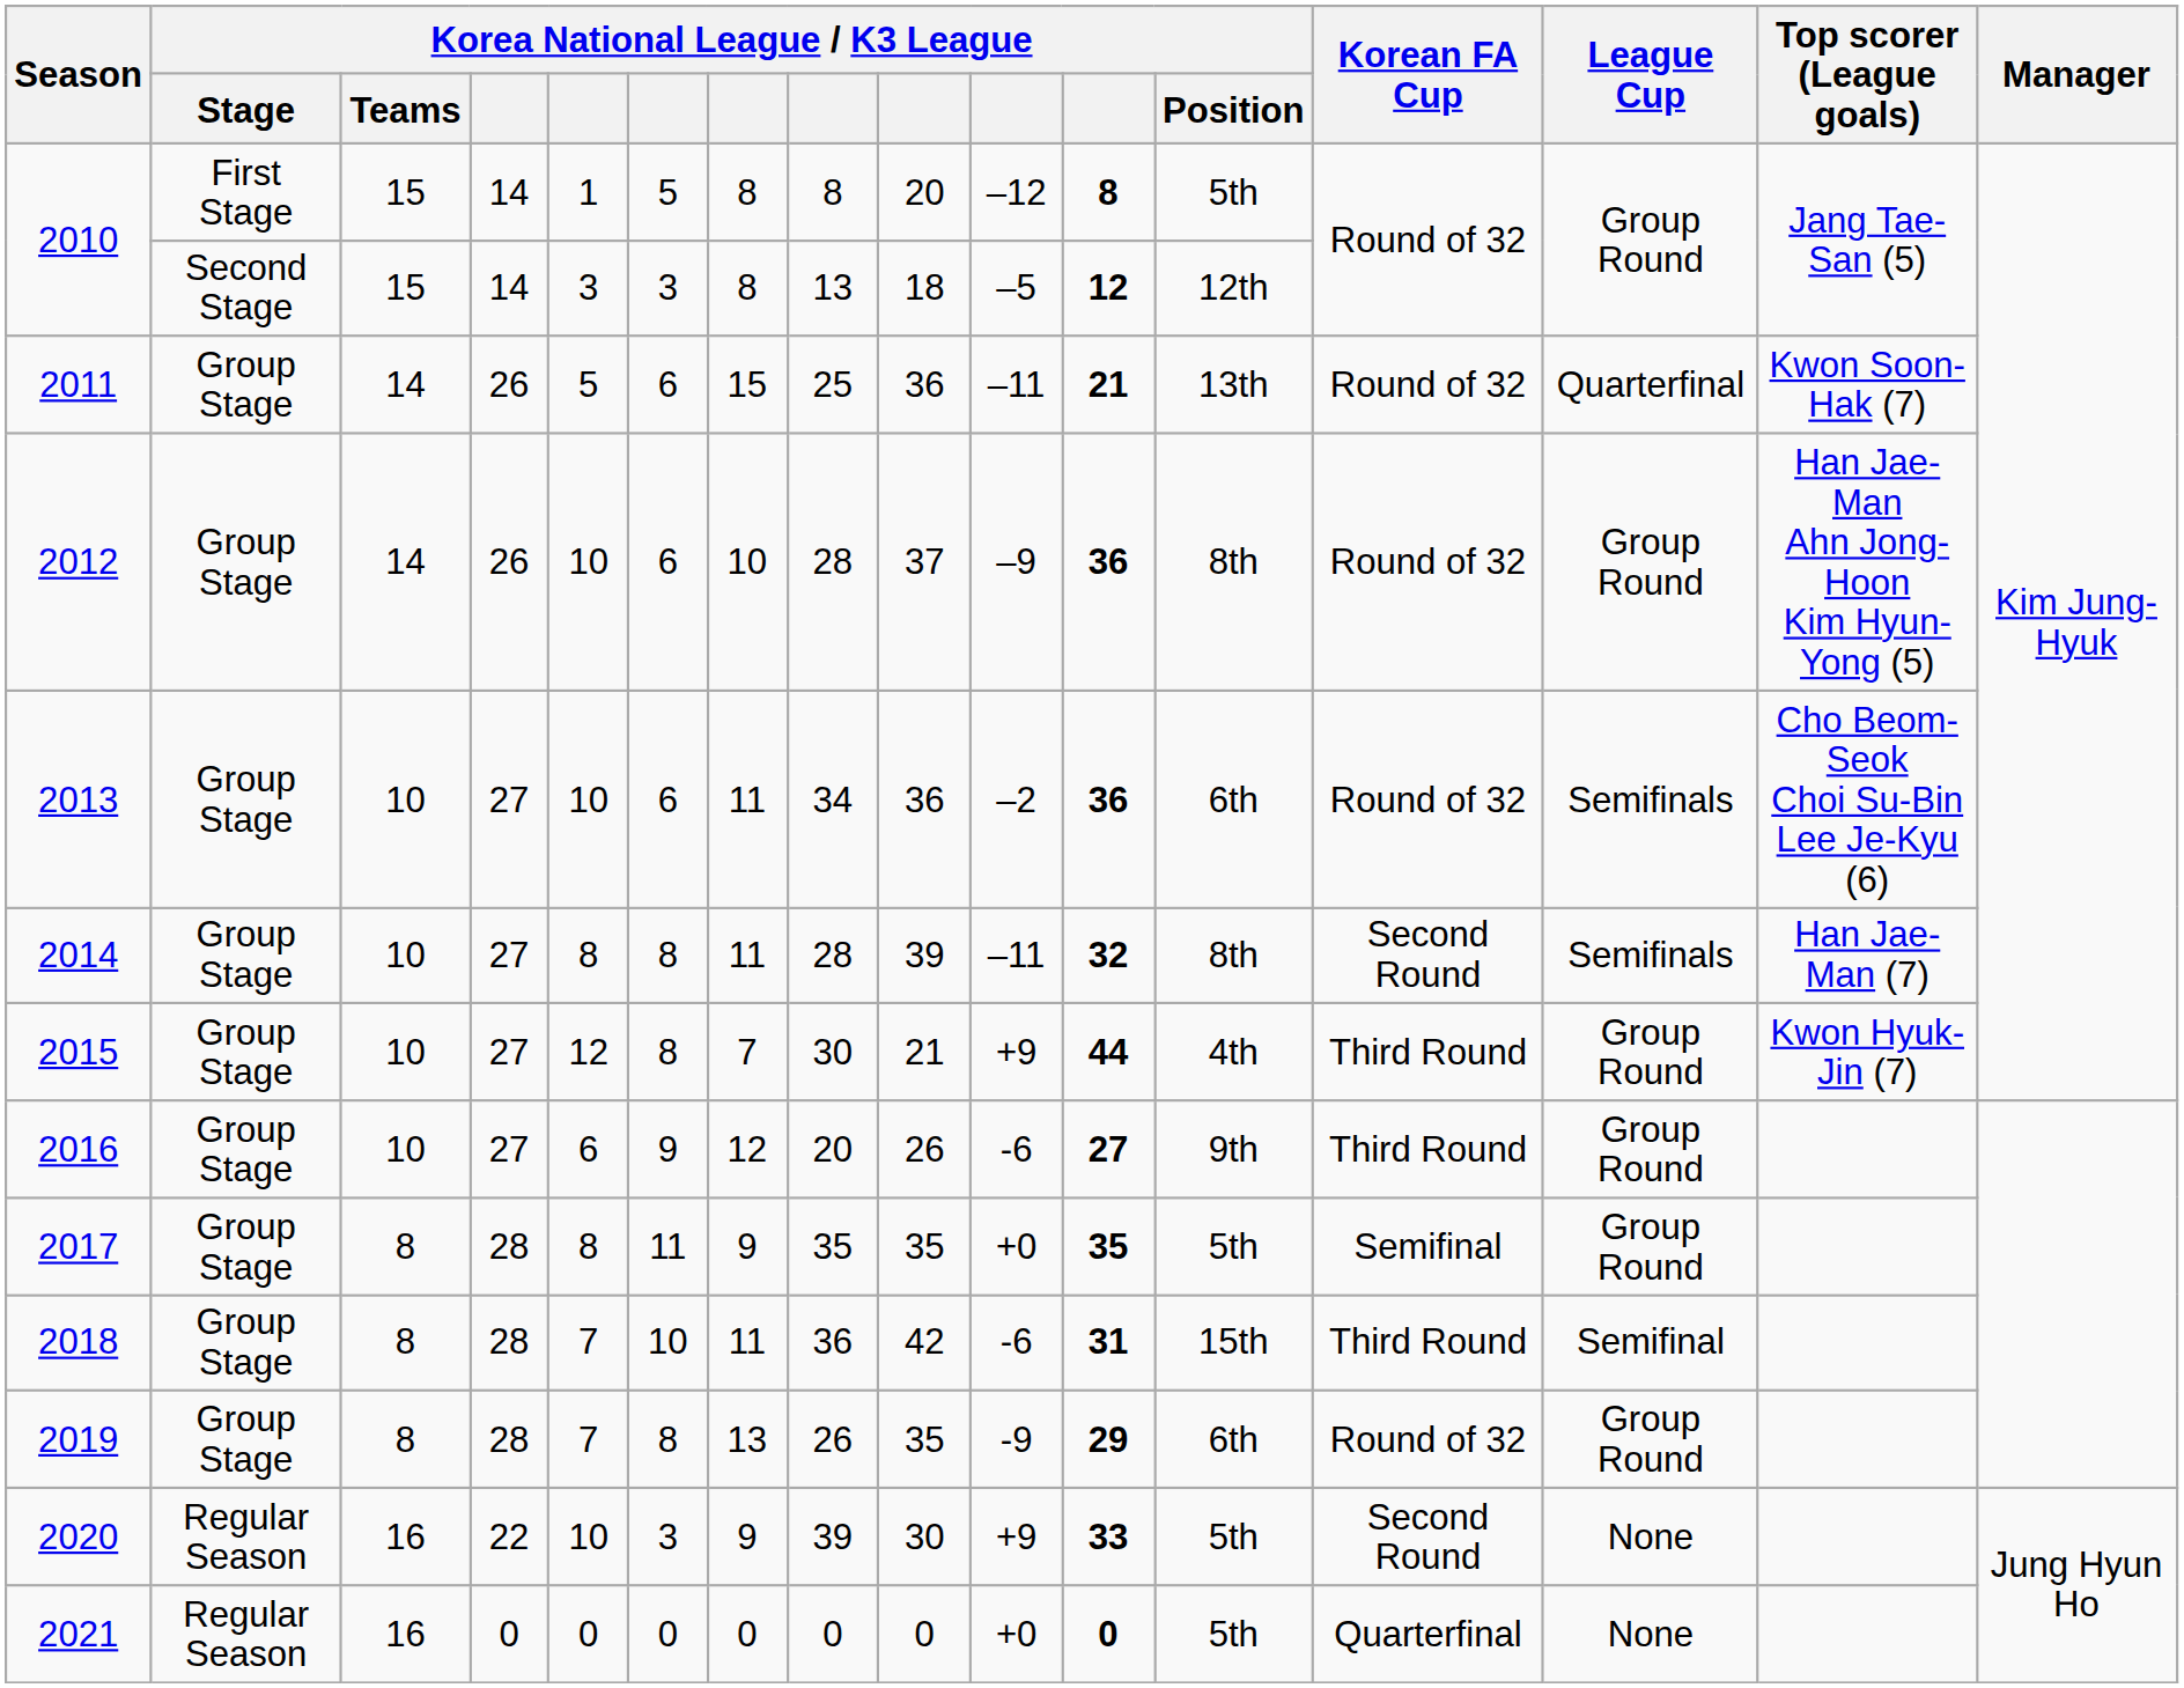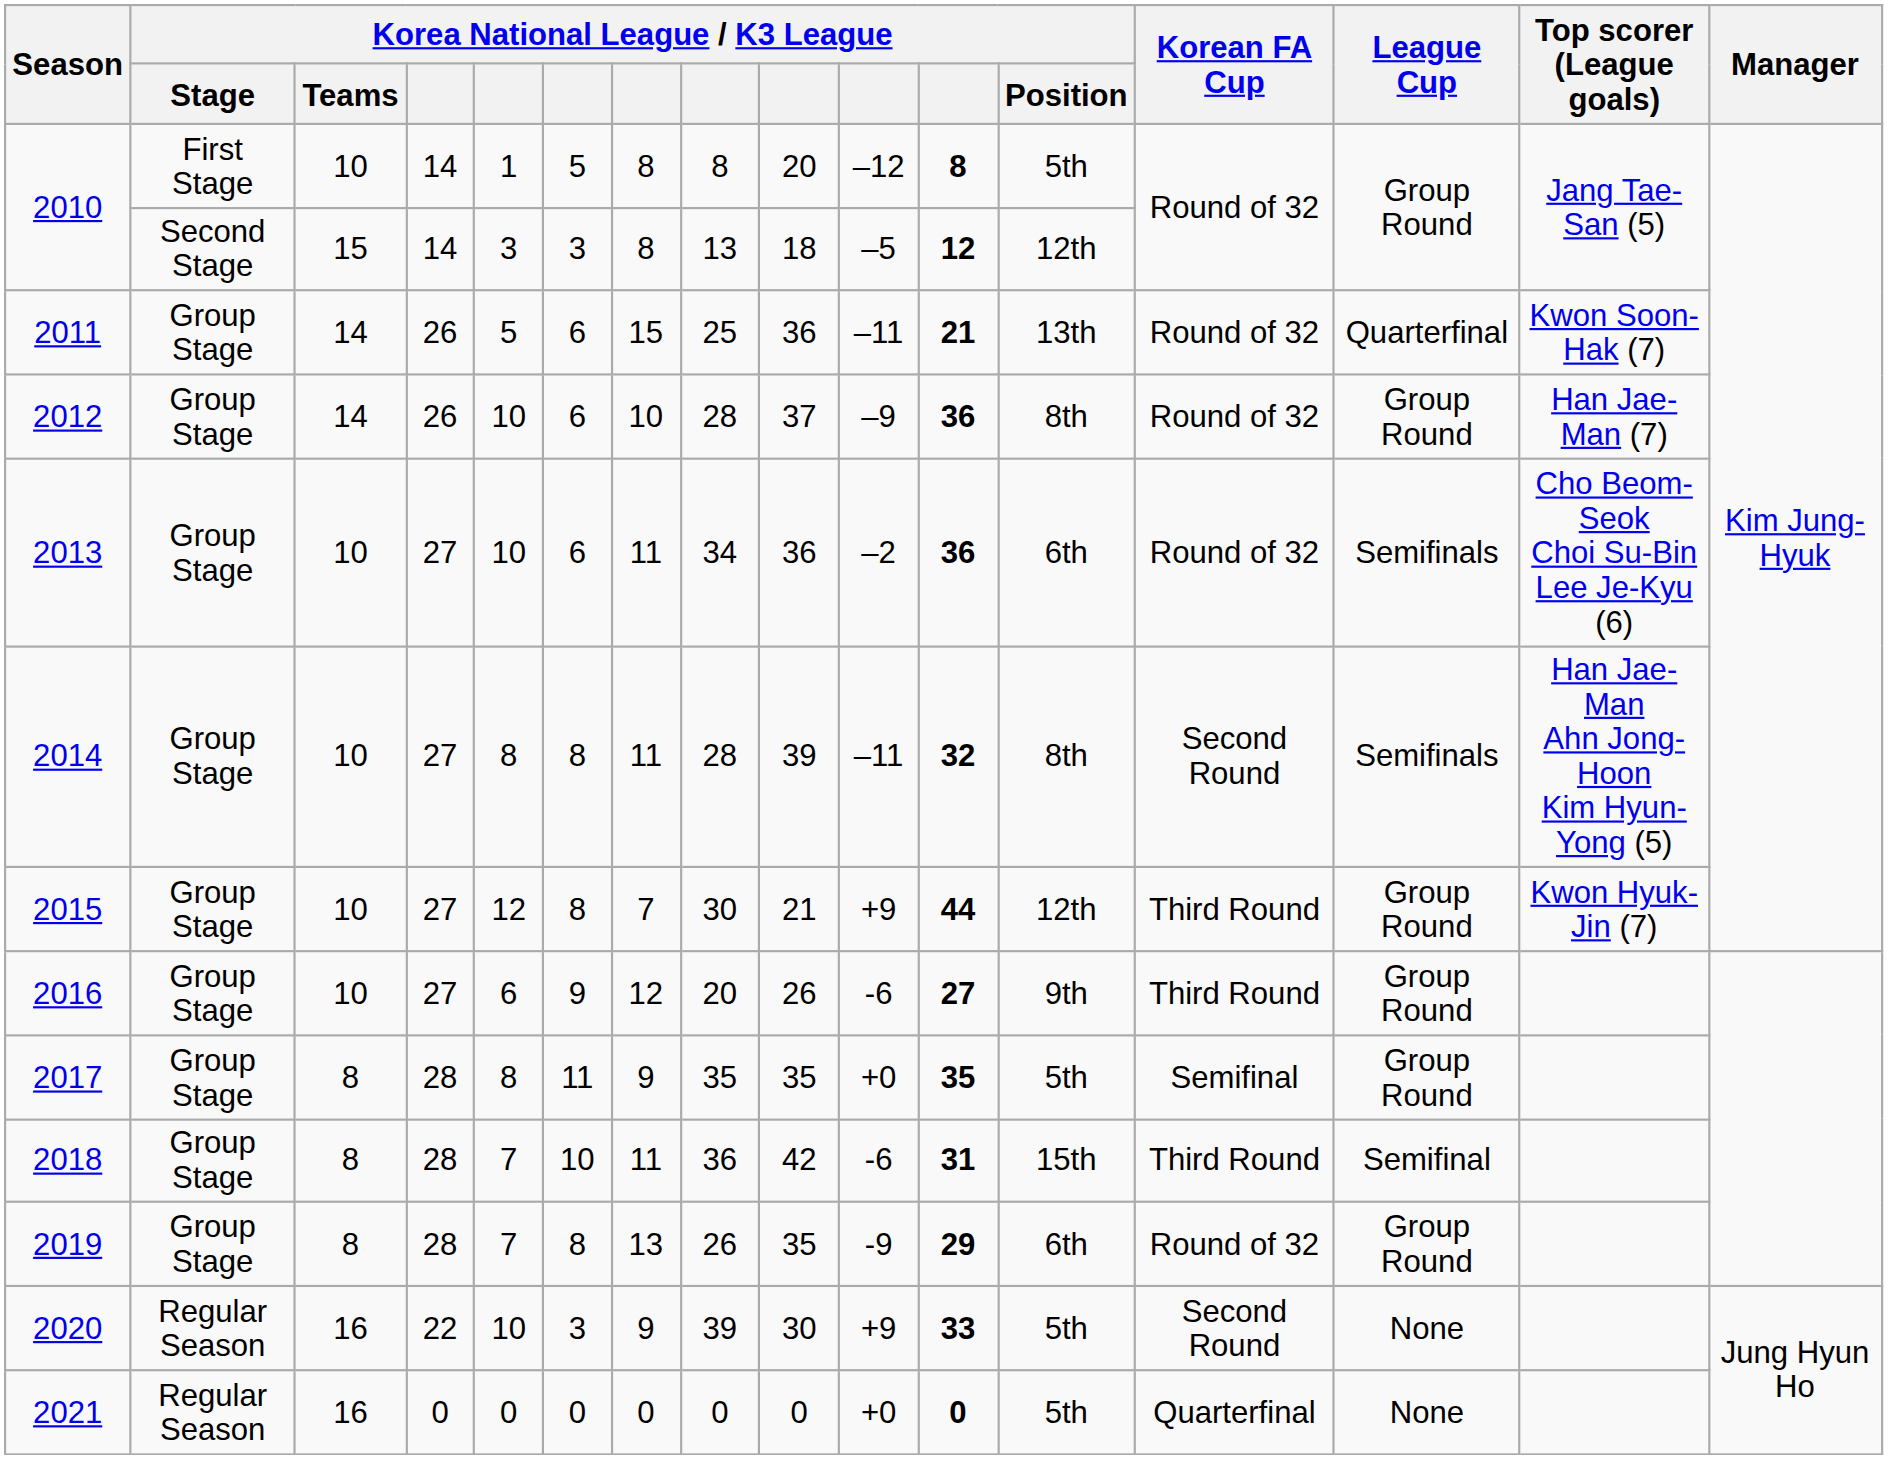 <table class="wikitable" style="text-align:center; font-size:90%;">
 <tr>
 <th rowspan=2>Season</th>
 <th colspan=11><a href='#'>Korea National League</a> / <a href='#'>K3 League</a></th>
 <th rowspan=2><a href='#'>Korean FA Cup</a></th>
 <th rowspan=2><a href='#'>League Cup</a></th>
 <th rowspan=2>Top scorer <br> (League goals)</th>
 <th rowspan=2>Manager</th>
 </tr>
 <tr>
 <th>Stage</th>
 <th>Teams</th>
 <th width=25></th>
 <th width=25></th>
 <th width=25></th>
 <th width=25></th>
 <th width=30></th>
 <th width=30></th>
 <th width=30></th>
 <th width=30></th>
 <th>Position</th>
 </tr>
 <tr>
 <td rowspan=2><a href='#'>2010</a></td>
 <td>First Stage</td>
-<td>15</td>
+<td>10</td>
 <td>14</td>
 <td>1</td>
 <td>5</td>
 <td>8</td>
 <td>8</td>
 <td>20</td>
 <td>–12</td>
 <td><strong>8</strong></td>
 <td>5th</td>
 <td rowspan=2>Round of 32</td>
 <td rowspan=2>Group Round</td>
 <td rowspan=2> <a href='#'>Jang Tae-San</a> (5)</td>
 <td rowspan=7> <a href='#'>Kim Jung-Hyuk</a></td>
 </tr>
 <tr>
 <td>Second Stage</td>
 <td>15</td>
 <td>14</td>
 <td>3</td>
 <td>3</td>
 <td>8</td>
 <td>13</td>
 <td>18</td>
 <td>–5</td>
 <td><strong>12</strong></td>
 <td>12th</td>
 </tr>
 <tr>
 <td><a href='#'>2011</a></td>
 <td>Group Stage</td>
 <td>14</td>
 <td>26</td>
 <td>5</td>
 <td>6</td>
 <td>15</td>
 <td>25</td>
 <td>36</td>
 <td>–11</td>
 <td><strong>21</strong></td>
 <td>13th</td>
 <td>Round of 32</td>
 <td>Quarterfinal</td>
 <td> <a href='#'>Kwon Soon-Hak</a> (7)</td>
 </tr>
 <tr>
 <td><a href='#'>2012</a></td>
 <td>Group Stage</td>
 <td>14</td>
 <td>26</td>
 <td>10</td>
 <td>6</td>
 <td>10</td>
 <td>28</td>
 <td>37</td>
 <td>–9</td>
 <td><strong>36</strong></td>
 <td>8th</td>
 <td>Round of 32</td>
 <td>Group Round</td>
-<td> <a href='#'>Han Jae-Man</a> <br> <a href='#'>Ahn Jong-Hoon</a> <br> <a href='#'>Kim Hyun-Yong</a> (5)</td>
+<td> <a href='#'>Han Jae-Man</a> (7)</td>
 </tr>
 <tr>
 <td><a href='#'>2013</a></td>
 <td>Group Stage</td>
 <td>10</td>
 <td>27</td>
 <td>10</td>
 <td>6</td>
 <td>11</td>
 <td>34</td>
 <td>36</td>
 <td>–2</td>
 <td><strong>36</strong></td>
 <td>6th</td>
 <td>Round of 32</td>
 <td>Semifinals</td>
 <td> <a href='#'>Cho Beom-Seok</a> <br> <a href='#'>Choi Su-Bin</a> <br> <a href='#'>Lee Je-Kyu</a> (6)</td>
 </tr>
 <tr>
 <td><a href='#'>2014</a></td>
 <td>Group Stage</td>
 <td>10</td>
 <td>27</td>
 <td>8</td>
 <td>8</td>
 <td>11</td>
 <td>28</td>
 <td>39</td>
 <td>–11</td>
 <td><strong>32</strong></td>
 <td>8th</td>
 <td>Second Round</td>
 <td>Semifinals</td>
-<td> <a href='#'>Han Jae-Man</a> (7)</td>
+<td> <a href='#'>Han Jae-Man</a> <br> <a href='#'>Ahn Jong-Hoon</a> <br> <a href='#'>Kim Hyun-Yong</a> (5)</td>
 </tr>
 <tr>
 <td><a href='#'>2015</a></td>
 <td>Group Stage</td>
 <td>10</td>
 <td>27</td>
 <td>12</td>
 <td>8</td>
 <td>7</td>
 <td>30</td>
 <td>21</td>
 <td>+9</td>
 <td><strong>44</strong></td>
-<td>4th</td>
+<td>12th</td>
 <td>Third Round</td>
 <td>Group Round</td>
 <td> <a href='#'>Kwon Hyuk-Jin</a> (7)</td>
 </tr>
 <tr>
 <td><a href='#'>2016</a></td>
 <td>Group Stage</td>
 <td>10</td>
 <td>27</td>
 <td>6</td>
 <td>9</td>
 <td>12</td>
 <td>20</td>
 <td>26</td>
 <td>-6</td>
 <td><strong>27</strong></td>
 <td>9th</td>
 <td>Third Round</td>
 <td>Group Round</td>
 <td></td>
 </tr>
 <tr>
 <td><a href='#'>2017</a></td>
 <td>Group Stage</td>
 <td>8</td>
 <td>28</td>
 <td>8</td>
 <td>11</td>
 <td>9</td>
 <td>35</td>
 <td>35</td>
 <td>+0</td>
 <td><strong>35</strong></td>
 <td>5th</td>
 <td>Semifinal</td>
 <td>Group Round</td>
 <td></td>
 </tr>
 <tr>
 <td><a href='#'>2018</a></td>
 <td>Group Stage</td>
 <td>8</td>
 <td>28</td>
 <td>7</td>
 <td>10</td>
 <td>11</td>
 <td>36</td>
 <td>42</td>
 <td>-6</td>
 <td><strong>31</strong></td>
 <td>15th</td>
 <td>Third Round</td>
 <td>Semifinal</td>
 <td></td>
 </tr>
 <tr>
 <td><a href='#'>2019</a></td>
 <td>Group Stage</td>
 <td>8</td>
 <td>28</td>
 <td>7</td>
 <td>8</td>
 <td>13</td>
 <td>26</td>
 <td>35</td>
 <td>-9</td>
 <td><strong>29</strong></td>
 <td>6th</td>
 <td>Round of 32</td>
 <td>Group Round</td>
 <td></td>
 </tr>
 <tr>
 <td><a href='#'>2020</a></td>
 <td>Regular Season</td>
 <td>16</td>
 <td>22</td>
 <td>10</td>
 <td>3</td>
 <td>9</td>
 <td>39</td>
 <td>30</td>
 <td>+9</td>
 <td><strong>33</strong></td>
 <td>5th</td>
 <td>Second Round</td>
 <td>None</td>
 <td></td>
 <td rowspan=2> Jung Hyun Ho</td>
 </tr>
 <tr>
 <td><a href='#'>2021</a></td>
 <td>Regular Season</td>
 <td>16</td>
 <td>0</td>
 <td>0</td>
 <td>0</td>
 <td>0</td>
 <td>0</td>
 <td>0</td>
 <td>+0</td>
 <td><strong>0</strong></td>
 <td>5th</td>
 <td>Quarterfinal</td>
 <td>None</td>
 <td></td>
 </tr>
 </table>
